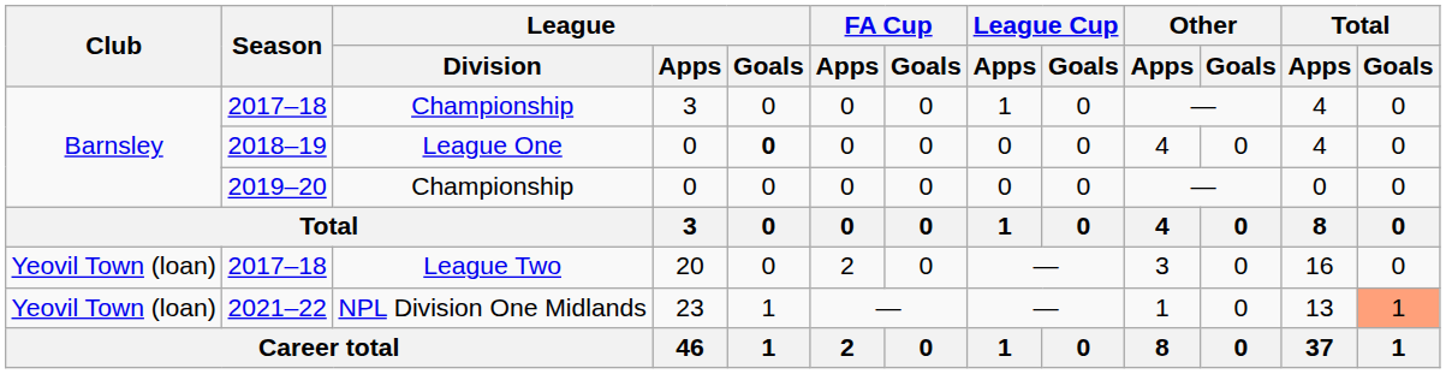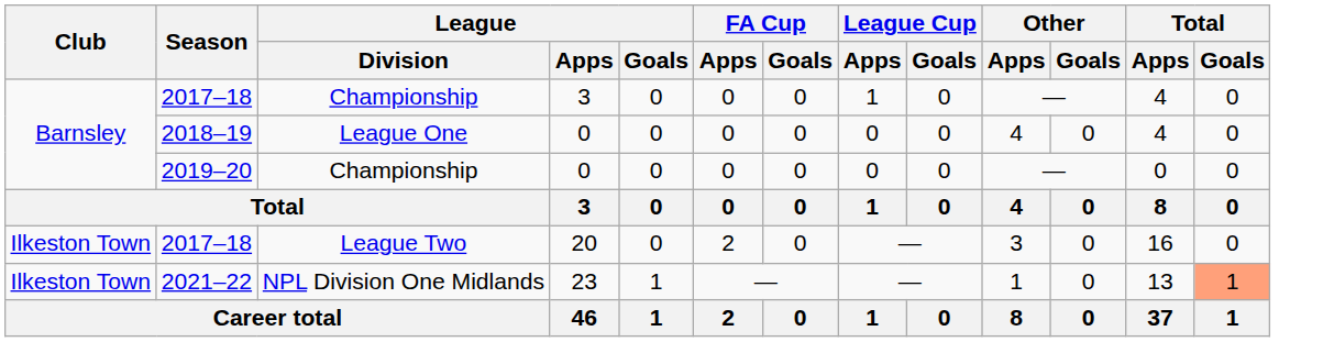 <table class="wikitable" style="text-align: center;">
 <tr>
 <th rowspan="2">Club</th>
 <th rowspan="2">Season</th>
 <th colspan="3">League</th>
 <th colspan="2"><a href='#'>FA Cup</a></th>
 <th colspan="2"><a href='#'>League Cup</a></th>
 <th colspan="2">Other</th>
 <th colspan="2">Total</th>
 </tr>
 <tr>
 <th>Division</th>
 <th>Apps</th>
 <th>Goals</th>
 <th>Apps</th>
 <th>Goals</th>
 <th>Apps</th>
 <th>Goals</th>
 <th>Apps</th>
 <th>Goals</th>
 <th>Apps</th>
 <th>Goals</th>
 </tr>
 <tr>
 <td rowspan="3"><a href='#'>Barnsley</a></td>
 <td><a href='#'>2017–18</a></td>
 <td><a href='#'>Championship</a></td>
 <td>3</td>
 <td>0</td>
 <td>0</td>
 <td>0</td>
 <td>1</td>
 <td>0</td>
 <td colspan="2">—</td>
 <td>4</td>
 <td>0</td>
 </tr>
 <tr>
 <td><a href='#'>2018–19</a></td>
 <td><a href='#'>League One</a></td>
 <td>0</td>
-<td><strong>0</strong></td>
+<td>0</td>
 <td>0</td>
 <td>0</td>
 <td>0</td>
 <td>0</td>
 <td>4</td>
 <td>0</td>
 <td>4</td>
 <td>0</td>
 </tr>
 <tr>
 <td><a href='#'>2019–20</a></td>
 <td>Championship</td>
 <td>0</td>
 <td>0</td>
 <td>0</td>
 <td>0</td>
 <td>0</td>
 <td>0</td>
 <td colspan="2">—</td>
 <td>0</td>
 <td>0</td>
 </tr>
 <tr>
 <th colspan=3>Total</th>
 <th>3</th>
 <th>0</th>
 <th>0</th>
 <th>0</th>
 <th>1</th>
 <th>0</th>
 <th>4</th>
 <th>0</th>
 <th>8</th>
 <th>0</th>
 </tr>
 <tr>
-<td><a href='#'>Yeovil Town</a> (loan)</td>
+<td><a href='#'>Ilkeston Town</a></td>
 <td><a href='#'>2017–18</a></td>
 <td><a href='#'>League Two</a></td>
 <td>20</td>
 <td>0</td>
 <td>2</td>
 <td>0</td>
 <td colspan="2">—</td>
 <td>3</td>
 <td>0</td>
 <td>16</td>
 <td>0</td>
 </tr>
 <tr>
-<td><a href='#'>Yeovil Town</a> (loan)</td>
+<td><a href='#'>Ilkeston Town</a></td>
 <td><a href='#'>2021–22</a></td>
 <td><a href='#'>NPL</a> Division One Midlands</td>
 <td>23</td>
 <td>1</td>
 <td colspan="2">—</td>
 <td colspan="2">—</td>
 <td>1</td>
 <td>0</td>
 <td>13</td>
 <td style="background: lightsalmon;">1</td>
 </tr>
 <tr>
 <th colspan=3>Career total</th>
 <th>46</th>
 <th>1</th>
 <th>2</th>
 <th>0</th>
 <th>1</th>
 <th>0</th>
 <th>8</th>
 <th>0</th>
 <th>37</th>
 <th>1</th>
 </tr>
 </table>
